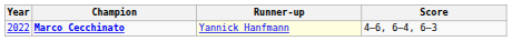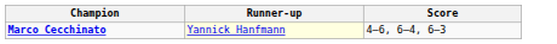 <table class="wikitable" style="font-size:90%">
 <tr>
-<th>Year</th>
 <th style="width:200px;">Champion</th>
 <th style="width:200px;">Runner-up</th>
 <th style="width:175px;">Score</th>
 </tr>
 <tr>
-<td><a href='#'>2022</a></td>
 <td> <strong><a href='#'>Marco Cecchinato</a></strong></td>
 <td style="background: lightyellow;"> <a href='#'>Yannick Hanfmann</a></td>
 <td>4–6, 6–4, 6–3</td>
 </tr>
 </table>
